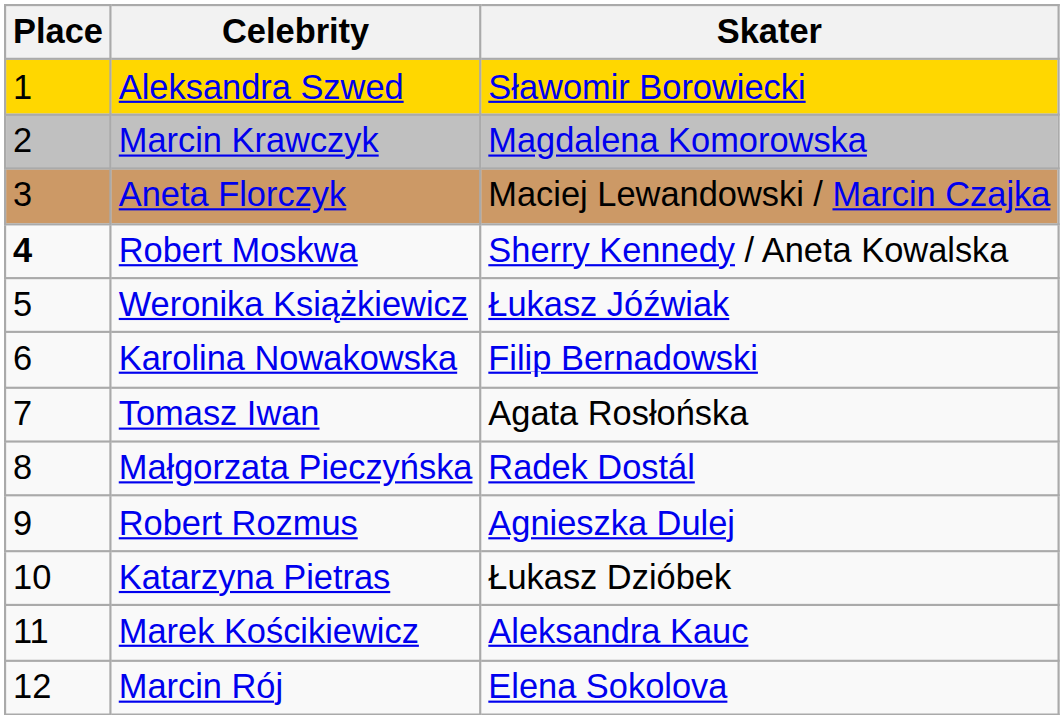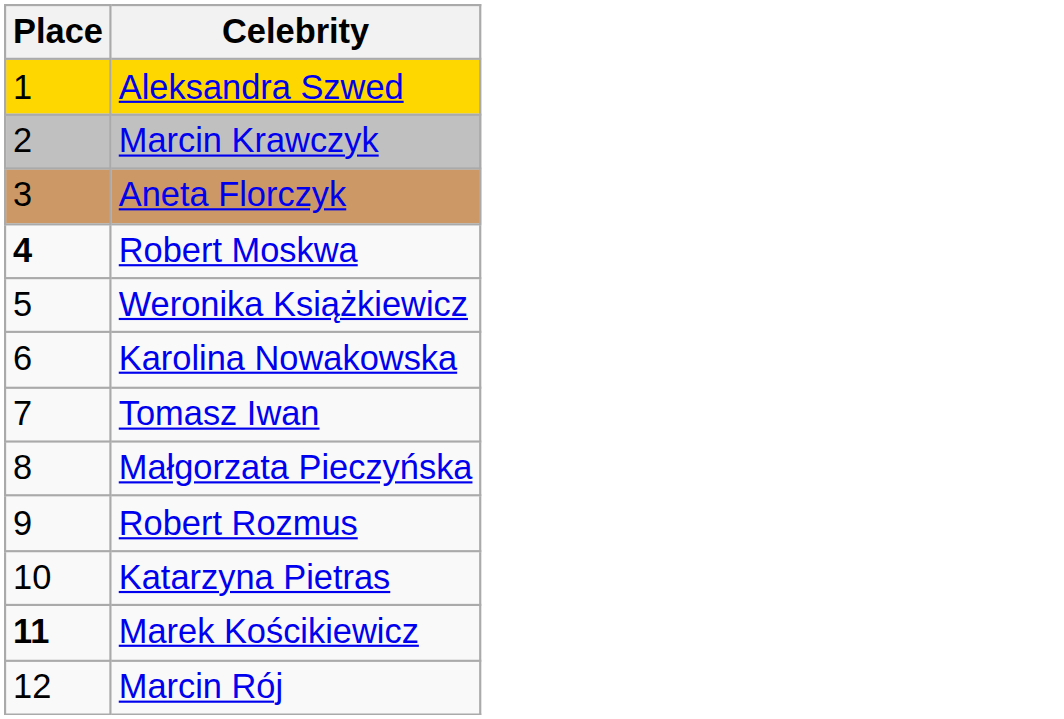 <table class="wikitable">
 <tr>
 <th>Place</th>
 <th>Celebrity</th>
-<th>Skater</th>
 </tr>
 <tr style="background:gold;">
 <td>1</td>
 <td><a href='#'>Aleksandra Szwed</a></td>
-<td><a href='#'>Sławomir Borowiecki</a></td>
 </tr>
 <tr style="background:silver;">
 <td>2</td>
 <td><a href='#'>Marcin Krawczyk</a></td>
-<td><a href='#'>Magdalena Komorowska</a></td>
 </tr>
 <tr style="background:#c96;">
 <td>3</td>
 <td><a href='#'>Aneta Florczyk</a></td>
-<td>Maciej Lewandowski / <a href='#'>Marcin Czajka</a></td>
 </tr>
 <tr>
 <td><strong>4</strong></td>
 <td><a href='#'>Robert Moskwa</a></td>
-<td><a href='#'>Sherry Kennedy</a> / Aneta Kowalska</td>
 </tr>
 <tr>
 <td>5</td>
 <td><a href='#'>Weronika Książkiewicz</a></td>
-<td><a href='#'>Łukasz Jóźwiak</a></td>
 </tr>
 <tr>
 <td>6</td>
 <td><a href='#'>Karolina Nowakowska</a></td>
-<td><a href='#'>Filip Bernadowski</a></td>
 </tr>
 <tr>
 <td>7</td>
 <td><a href='#'>Tomasz Iwan</a></td>
-<td>Agata Rosłońska</td>
 </tr>
 <tr>
 <td>8</td>
 <td><a href='#'>Małgorzata Pieczyńska</a></td>
-<td><a href='#'>Radek Dostál</a></td>
 </tr>
 <tr>
 <td>9</td>
 <td><a href='#'>Robert Rozmus</a></td>
-<td><a href='#'>Agnieszka Dulej</a></td>
 </tr>
 <tr>
 <td>10</td>
 <td><a href='#'>Katarzyna Pietras</a></td>
-<td>Łukasz Dzióbek</td>
 </tr>
 <tr>
-<td>11</td>
+<td><strong>11</strong></td>
 <td><a href='#'>Marek Kościkiewicz</a></td>
-<td><a href='#'>Aleksandra Kauc</a></td>
 </tr>
 <tr>
 <td>12</td>
 <td><a href='#'>Marcin Rój</a></td>
-<td><a href='#'>Elena Sokolova</a></td>
 </tr>
 </table>
